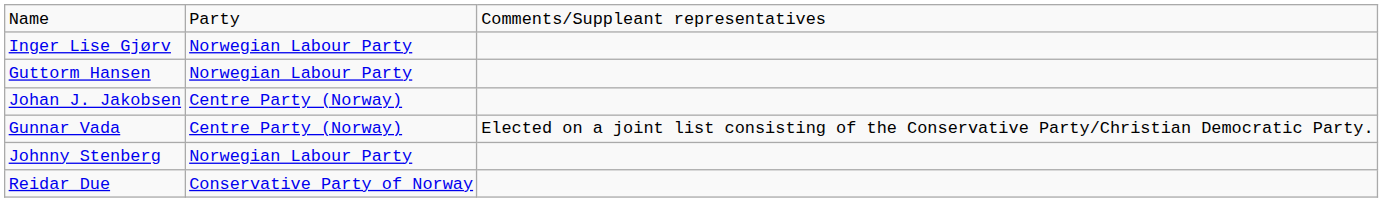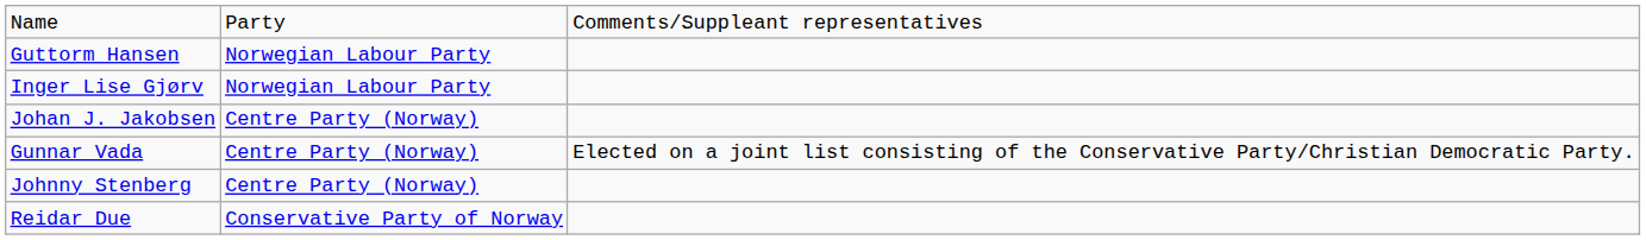 <table class="wikitable">
 <tr>
 <td>Name</td>
 <td>Party</td>
 <td>Comments/Suppleant representatives</td>
 </tr>
 <tr>
-<td><a href='#'>Inger Lise Gjørv</a></td>
+<td><a href='#'>Guttorm Hansen</a></td>
 <td><a href='#'>Norwegian Labour Party</a></td>
 <td></td>
 </tr>
 <tr>
-<td><a href='#'>Guttorm Hansen</a></td>
+<td><a href='#'>Inger Lise Gjørv</a></td>
 <td><a href='#'>Norwegian Labour Party</a></td>
 <td></td>
 </tr>
 <tr>
 <td><a href='#'>Johan J. Jakobsen</a></td>
 <td><a href='#'>Centre Party (Norway)</a></td>
 <td></td>
 </tr>
 <tr>
 <td><a href='#'>Gunnar Vada</a></td>
 <td><a href='#'>Centre Party (Norway)</a></td>
 <td>Elected on a joint list consisting of the Conservative Party/Christian Democratic Party.</td>
 </tr>
 <tr>
 <td><a href='#'>Johnny Stenberg</a></td>
-<td><a href='#'>Norwegian Labour Party</a></td>
+<td><a href='#'>Centre Party (Norway)</a></td>
 <td></td>
 </tr>
 <tr>
 <td><a href='#'>Reidar Due</a></td>
 <td><a href='#'>Conservative Party of Norway</a></td>
 <td></td>
 </tr>
 </table>
